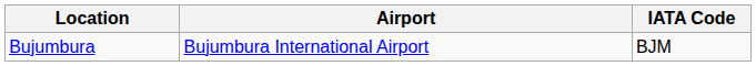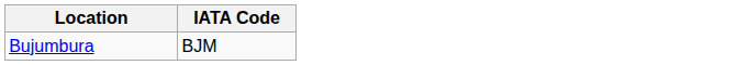 <table class="wikitable">
 <tr>
 <th scope="col" style="width:150px;"><strong>Location</strong></th>
-<th scope="col" style="width:400px;"><strong>Airport</strong></th>
 <th scope="col" style="width:100px;"><strong>IATA Code</strong></th>
 </tr>
 <tr>
 <td><a href='#'>Bujumbura</a></td>
-<td><a href='#'>Bujumbura International Airport</a></td>
 <td>BJM</td>
 </tr>
 </table>
